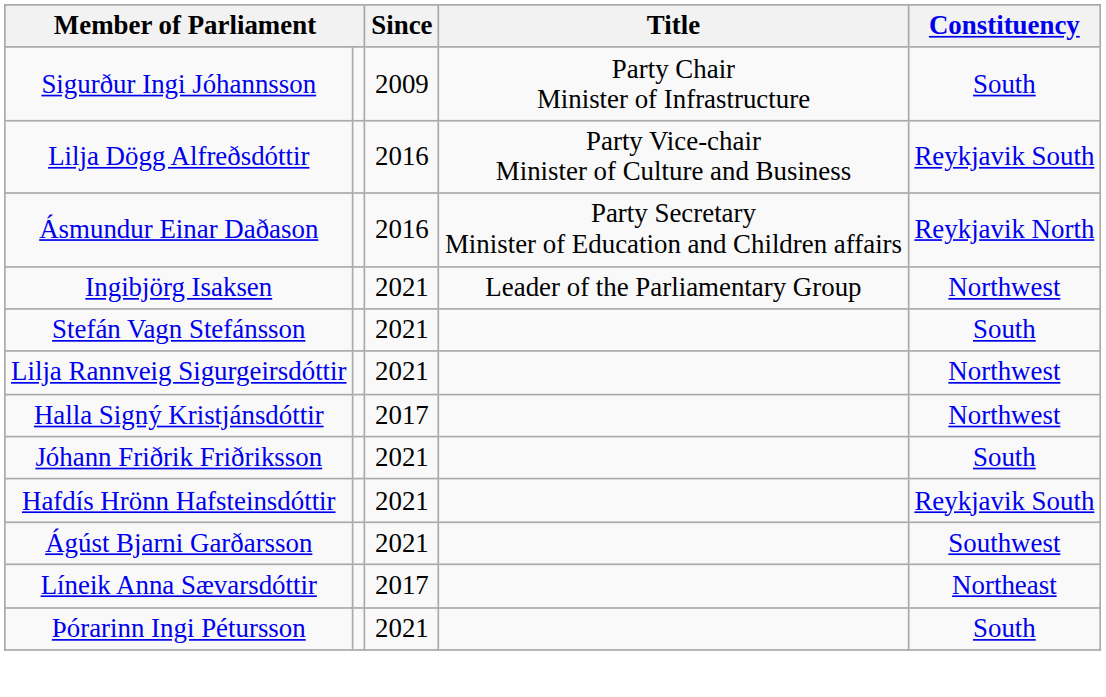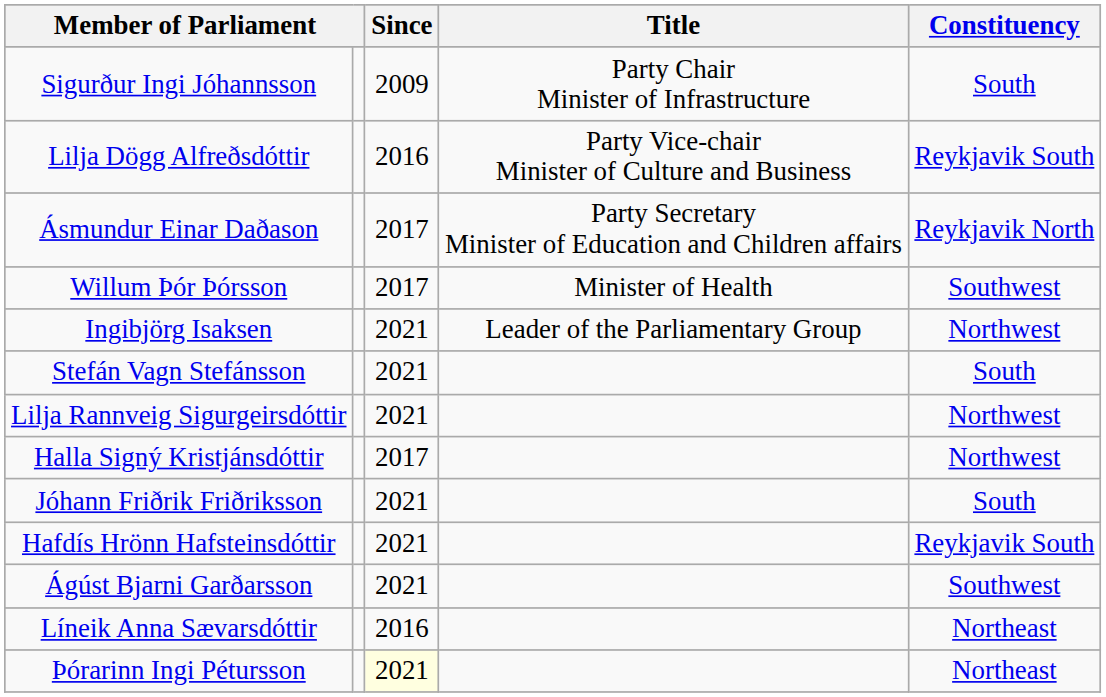 <table class="wikitable" style="text-align:center">
 <tr style="background:#cccccc">
 <th colspan=2>Member of Parliament</th>
 <th>Since</th>
 <th>Title</th>
 <th><a href='#'>Constituency</a></th>
 </tr>
 <tr>
 <td><a href='#'>Sigurður Ingi Jóhannsson</a></td>
 <td></td>
 <td>2009</td>
 <td>Party Chair<br>Minister of Infrastructure</td>
 <td><a href='#'>South</a></td>
 </tr>
 <tr>
 <td><a href='#'>Lilja Dögg Alfreðsdóttir</a></td>
 <td></td>
 <td>2016</td>
 <td>Party Vice-chair<br>Minister of Culture and Business</td>
 <td><a href='#'>Reykjavik South</a></td>
 </tr>
 <tr>
 <td><a href='#'>Ásmundur Einar Daðason</a></td>
 <td></td>
-<td>2016</td>
+<td>2017</td>
 <td>Party Secretary<br>Minister of Education and Children affairs</td>
 <td><a href='#'>Reykjavik North</a></td>
+</tr>
+<tr>
+<td><a href='#'>Willum Þór Þórsson</a></td>
+<td></td>
+<td>2017</td>
+<td>Minister of Health</td>
+<td><a href='#'>Southwest</a></td>
 </tr>
 <tr>
 <td><a href='#'>Ingibjörg Isaksen</a></td>
 <td></td>
 <td>2021</td>
 <td>Leader of the Parliamentary Group</td>
 <td><a href='#'>Northwest</a></td>
 </tr>
 <tr>
 <td><a href='#'>Stefán Vagn Stefánsson</a></td>
 <td></td>
 <td>2021</td>
 <td></td>
 <td><a href='#'>South</a></td>
 </tr>
 <tr>
 <td><a href='#'>Lilja Rannveig Sigurgeirsdóttir</a></td>
 <td></td>
 <td>2021</td>
 <td></td>
 <td><a href='#'>Northwest</a></td>
 </tr>
 <tr>
 <td><a href='#'>Halla Signý Kristjánsdóttir</a></td>
 <td></td>
 <td>2017</td>
 <td></td>
 <td><a href='#'>Northwest</a></td>
 </tr>
 <tr>
 <td><a href='#'>Jóhann Friðrik Friðriksson</a></td>
 <td></td>
 <td>2021</td>
 <td></td>
 <td><a href='#'>South</a></td>
 </tr>
 <tr>
 <td><a href='#'>Hafdís Hrönn Hafsteinsdóttir</a></td>
 <td></td>
 <td>2021</td>
 <td></td>
 <td><a href='#'>Reykjavik South</a></td>
 </tr>
 <tr>
 <td><a href='#'>Ágúst Bjarni Garðarsson</a></td>
 <td></td>
 <td>2021</td>
 <td></td>
 <td><a href='#'>Southwest</a></td>
 </tr>
 <tr>
 <td><a href='#'>Líneik Anna Sævarsdóttir</a></td>
 <td></td>
-<td>2017</td>
+<td>2016</td>
 <td></td>
 <td><a href='#'>Northeast</a></td>
 </tr>
 <tr>
 <td><a href='#'>Þórarinn Ingi Pétursson</a></td>
 <td></td>
-<td>2021</td>
+<td style="background: lightyellow;">2021</td>
 <td></td>
-<td><a href='#'>South</a></td>
+<td><a href='#'>Northeast</a></td>
 </tr>
 </table>
